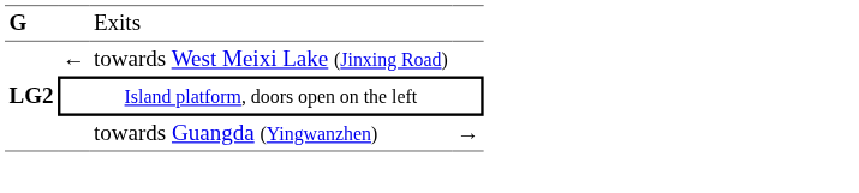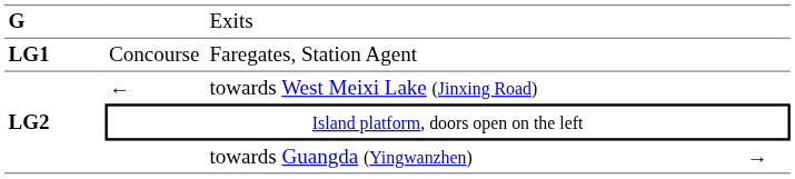 <table table border=0 cellspacing=0 cellpadding=3>
 <tr>
 <td style="border-bottom:solid 1px gray; border-top:solid 1px gray;" valign=top><strong>G</strong></td>
 <td style="border-bottom:solid 1px gray; border-top:solid 1px gray;" valign=top></td>
 <td style="border-bottom:solid 1px gray; border-top:solid 1px gray;" valign=top>Exits</td>
 <td style="border-bottom:solid 1px gray; border-top:solid 1px gray;" valign=top></td>
+</tr>
+<tr>
+<td style="border-bottom:solid 1px gray;" width=70><strong>LG1</strong></td>
+<td style="border-bottom:solid 1px gray;" width=70>Concourse</td>
+<td style="border-bottom:solid 1px gray;" width=400>Faregates, Station Agent</td>
+<td style="border-bottom:solid 1px gray;" width=30></td>
 </tr>
 <tr>
 <td style="border-bottom:solid 1px gray;" rowspan=3><strong>LG2</strong></td>
 <td>←</td>
 <td> towards <a href='#'>West Meixi Lake</a> <small>(<a href='#'>Jinxing Road</a>)</small></td>
 <td></td>
 </tr>
 <tr>
 <td style="border-right:solid 2px black;border-left:solid 2px black;border-top:solid 2px black;border-bottom:solid 2px black;text-align:center;" colspan=3><small><a href='#'>Island platform</a>, doors open on the left</small></td>
 </tr>
 <tr>
 <td style="border-bottom:solid 1px gray;"></td>
 <td style="border-bottom:solid 1px gray;"> towards <a href='#'>Guangda</a> <small>(<a href='#'>Yingwanzhen</a>)</small></td>
 <td style="border-bottom:solid 1px gray;">→</td>
 </tr>
 <tr>
 </tr>
 </table>
